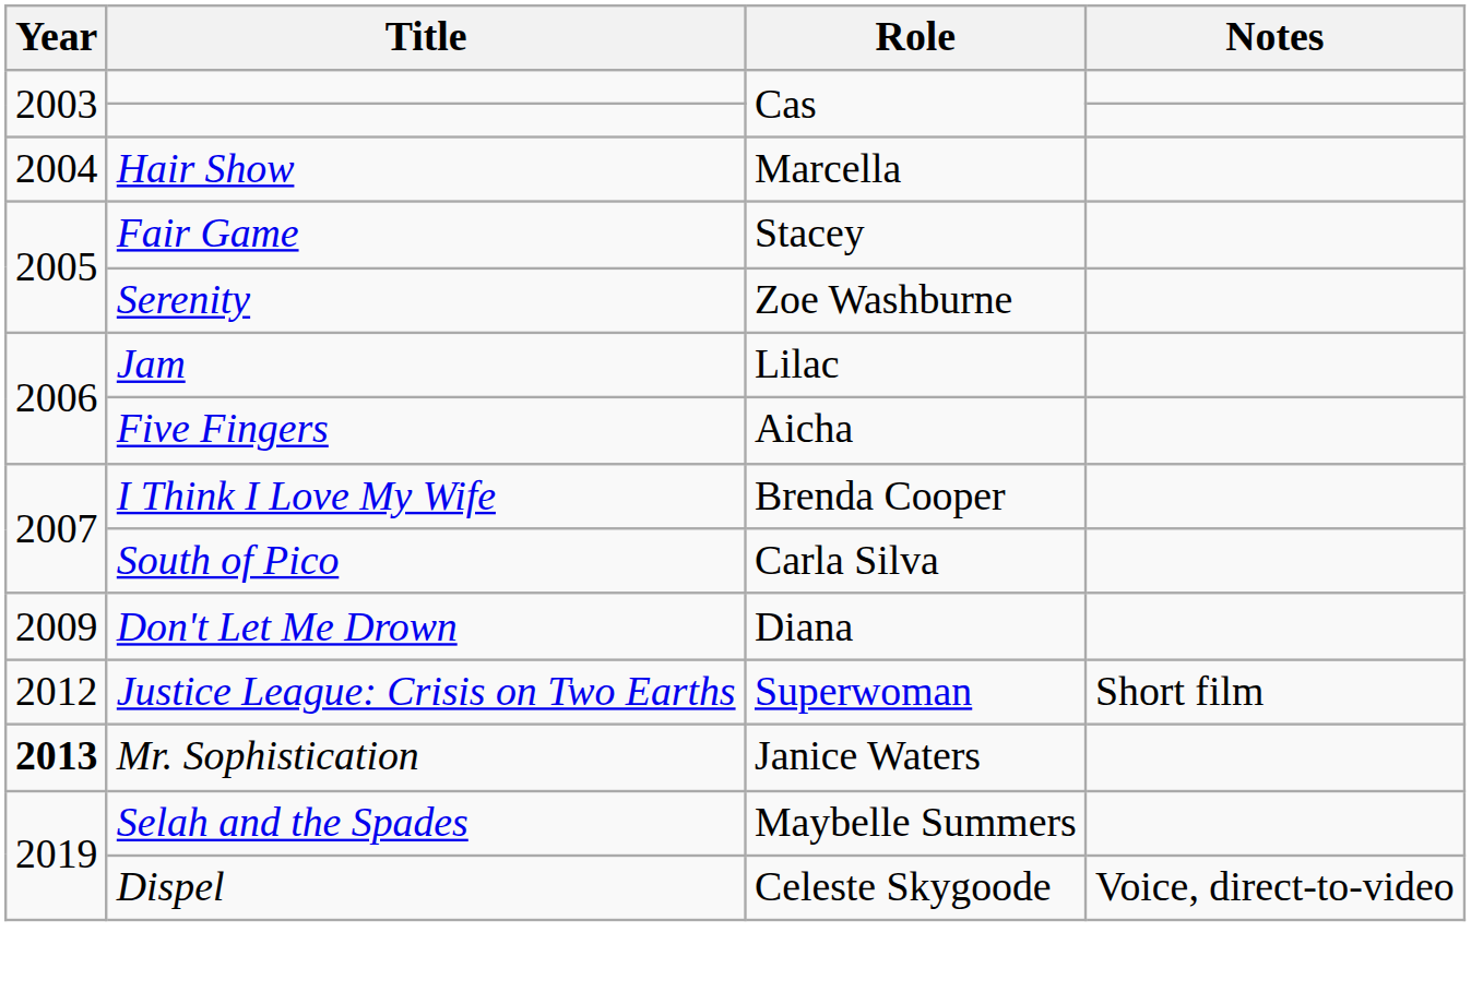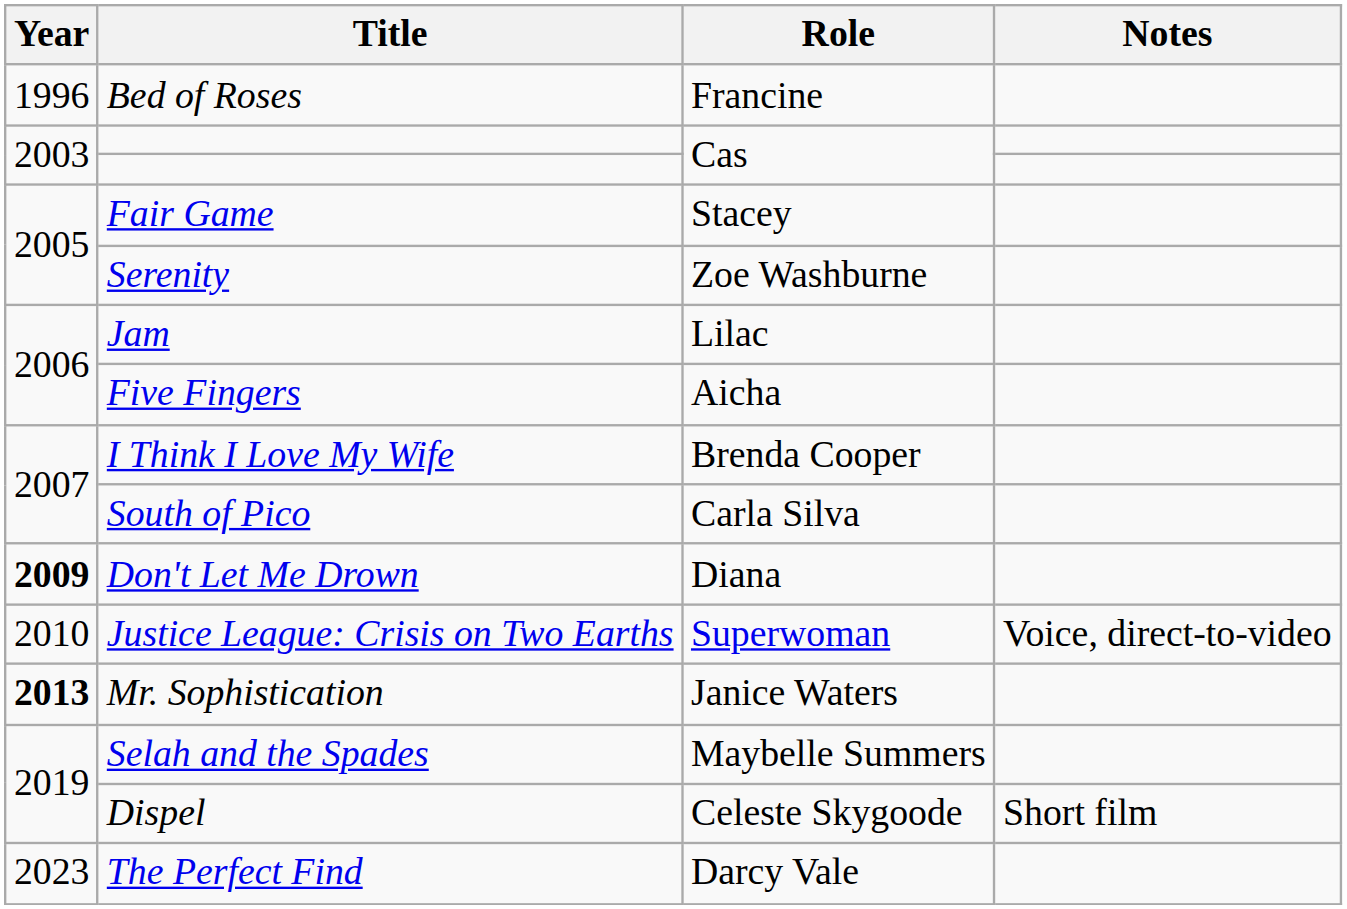 <table class="wikitable sortable">
 <tr>
 <th>Year</th>
 <th>Title</th>
 <th>Role</th>
 <th class="unsortable">Notes</th>
+</tr>
+<tr>
+<td>1996</td>
+<td><em>Bed of Roses</em></td>
+<td>Francine</td>
+<td></td>
 </tr>
 <tr>
 <td rowspan="2">2003</td>
 <td><em></em></td>
 <td rowspan="2">Cas</td>
 <td></td>
 </tr>
 <tr>
 <td><em></em></td>
-<td></td>
-</tr>
-<tr>
-<td>2004</td>
-<td><em><a href='#'>Hair Show</a></em></td>
-<td>Marcella</td>
 <td></td>
 </tr>
 <tr>
 <td rowspan="2">2005</td>
 <td><em><a href='#'>Fair Game</a></em></td>
 <td>Stacey</td>
 <td></td>
 </tr>
 <tr>
 <td><em><a href='#'>Serenity</a></em></td>
 <td>Zoe Washburne</td>
 <td></td>
 </tr>
 <tr>
 <td rowspan="2">2006</td>
 <td><em><a href='#'>Jam</a></em></td>
 <td>Lilac</td>
 <td></td>
 </tr>
 <tr>
 <td><em><a href='#'>Five Fingers</a></em></td>
 <td>Aicha</td>
 <td></td>
 </tr>
 <tr>
 <td rowspan="2">2007</td>
 <td><em><a href='#'>I Think I Love My Wife</a></em></td>
 <td>Brenda Cooper</td>
 <td></td>
 </tr>
 <tr>
 <td><em><a href='#'>South of Pico</a></em></td>
 <td>Carla Silva</td>
 <td></td>
 </tr>
 <tr>
-<td>2009</td>
+<td><strong>2009</strong></td>
 <td><em><a href='#'>Don't Let Me Drown</a></em></td>
 <td>Diana</td>
 <td></td>
 </tr>
 <tr>
-<td>2012</td>
+<td>2010</td>
 <td><em><a href='#'>Justice League: Crisis on Two Earths</a></em></td>
 <td><a href='#'>Superwoman</a></td>
-<td>Short film</td>
+<td>Voice, direct-to-video</td>
 </tr>
 <tr>
 <td><strong>2013</strong></td>
 <td><em>Mr. Sophistication</em></td>
 <td>Janice Waters</td>
 <td></td>
 </tr>
 <tr>
 <td rowspan="2">2019</td>
 <td><em><a href='#'>Selah and the Spades</a></em></td>
 <td>Maybelle Summers</td>
 <td></td>
 </tr>
 <tr>
 <td><em>Dispel</em></td>
 <td>Celeste Skygoode</td>
-<td>Voice, direct-to-video</td>
+<td>Short film</td>
+</tr>
+<tr>
+<td>2023</td>
+<td><em><a href='#'>The Perfect Find</a></em></td>
+<td>Darcy Vale</td>
+<td></td>
 </tr>
 </table>
